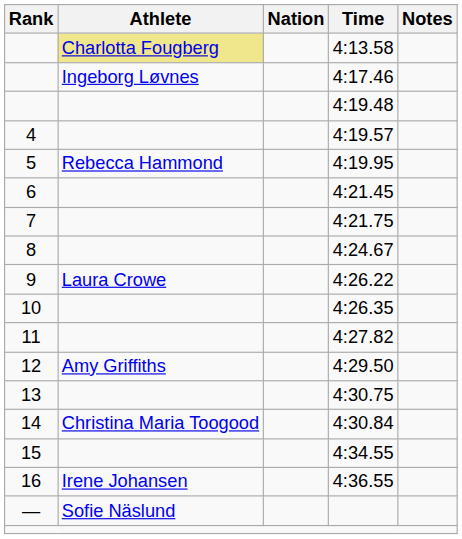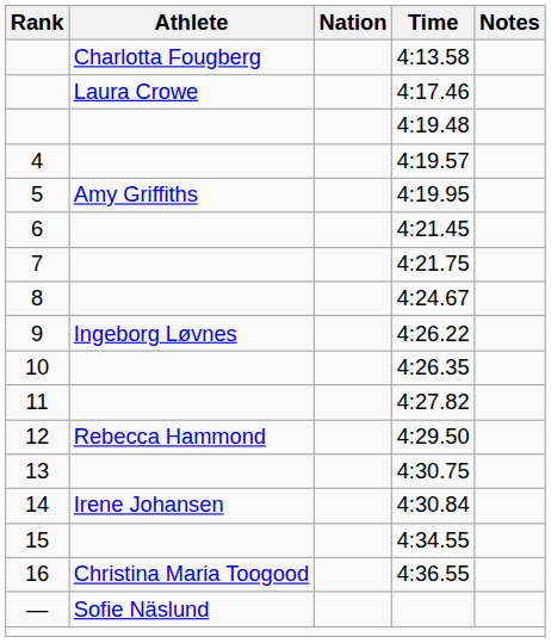 <table class="wikitable sortable" style="text-align:center;">
 <tr>
 <th scope="col" style="width: 10px;">Rank</th>
 <th scope="col">Athlete</th>
 <th scope="col">Nation</th>
 <th scope="col">Time</th>
 <th scope="col">Notes</th>
 </tr>
 <tr>
 <td></td>
-<td align=left style="background: khaki;"><a href='#'>Charlotta Fougberg</a></td>
+<td align=left><a href='#'>Charlotta Fougberg</a></td>
 <td align=left></td>
 <td>4:13.58</td>
 <td></td>
 </tr>
 <tr>
 <td></td>
-<td align=left><a href='#'>Ingeborg Løvnes</a></td>
+<td align=left><a href='#'>Laura Crowe</a></td>
 <td align=left></td>
 <td>4:17.46</td>
 <td></td>
 </tr>
 <tr>
 <td></td>
 <td align=left></td>
 <td align=left></td>
 <td>4:19.48</td>
 <td></td>
 </tr>
 <tr>
 <td>4</td>
 <td align=left></td>
 <td align=left></td>
 <td>4:19.57</td>
 <td></td>
 </tr>
 <tr>
 <td>5</td>
-<td align=left><a href='#'>Rebecca Hammond</a></td>
+<td align=left><a href='#'>Amy Griffiths</a></td>
 <td align=left></td>
 <td>4:19.95</td>
 <td></td>
 </tr>
 <tr>
 <td>6</td>
 <td align=left></td>
 <td align=left></td>
 <td>4:21.45</td>
 <td></td>
 </tr>
 <tr>
 <td>7</td>
 <td align=left></td>
 <td align=left></td>
 <td>4:21.75</td>
 <td></td>
 </tr>
 <tr>
 <td>8</td>
 <td align=left></td>
 <td align=left></td>
 <td>4:24.67</td>
 <td></td>
 </tr>
 <tr>
 <td>9</td>
-<td align=left><a href='#'>Laura Crowe</a></td>
+<td align=left><a href='#'>Ingeborg Løvnes</a></td>
 <td align=left></td>
 <td>4:26.22</td>
 <td></td>
 </tr>
 <tr>
 <td>10</td>
 <td align=left></td>
 <td align=left></td>
 <td>4:26.35</td>
 <td></td>
 </tr>
 <tr>
 <td>11</td>
 <td align=left></td>
 <td align=left></td>
 <td>4:27.82</td>
 <td></td>
 </tr>
 <tr>
 <td>12</td>
-<td align=left><a href='#'>Amy Griffiths</a></td>
+<td align=left><a href='#'>Rebecca Hammond</a></td>
 <td align=left></td>
 <td>4:29.50</td>
 <td></td>
 </tr>
 <tr>
 <td>13</td>
 <td align=left></td>
 <td align=left></td>
 <td>4:30.75</td>
 <td></td>
 </tr>
 <tr>
 <td>14</td>
-<td align=left><a href='#'>Christina Maria Toogood</a></td>
+<td align="left"><a href='#'>Irene Johansen</a></td>
 <td align=left></td>
 <td>4:30.84</td>
 <td></td>
 </tr>
 <tr>
 <td>15</td>
 <td align=left></td>
 <td align=left></td>
 <td>4:34.55</td>
 <td></td>
 </tr>
 <tr>
 <td>16</td>
-<td align="left"><a href='#'>Irene Johansen</a></td>
+<td align=left><a href='#'>Christina Maria Toogood</a></td>
 <td align="left"></td>
 <td>4:36.55</td>
 <td></td>
 </tr>
 <tr>
 <td>—</td>
 <td align="left"><a href='#'>Sofie Näslund</a></td>
 <td align="left"></td>
 <td></td>
 <td></td>
 </tr>
 <tr class="sortbottom">
 <td colspan="5"></td>
 </tr>
 </table>
